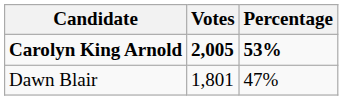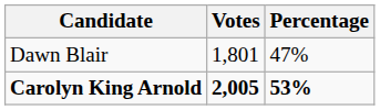 <table class="wikitable">
 <tr>
 <th>Candidate</th>
 <th>Votes</th>
 <th>Percentage</th>
 </tr>
 <tr>
+<td>Dawn Blair</td>
+<td>1,801</td>
+<td>47%</td>
+</tr>
+<tr>
 <td><strong>Carolyn King Arnold</strong></td>
 <td><strong>2,005</strong></td>
 <td><strong>53%</strong></td>
 </tr>
-<tr>
-<td>Dawn Blair</td>
-<td>1,801</td>
-<td>47%</td>
-</tr>
 </table>
